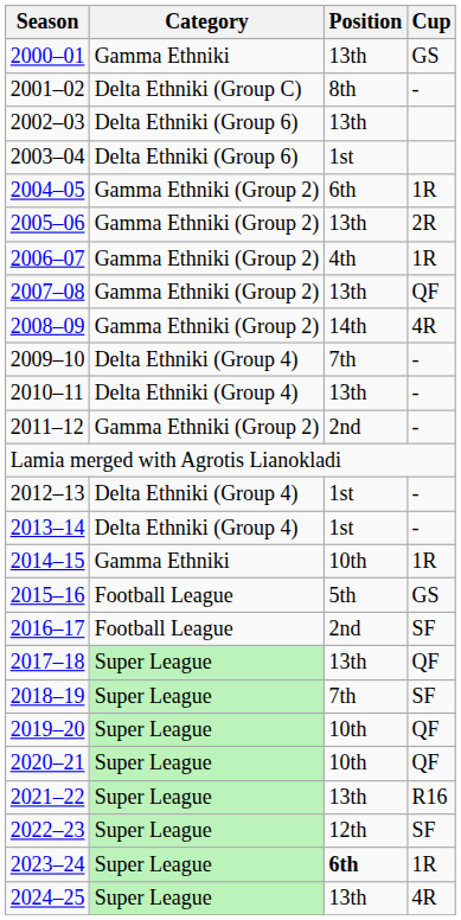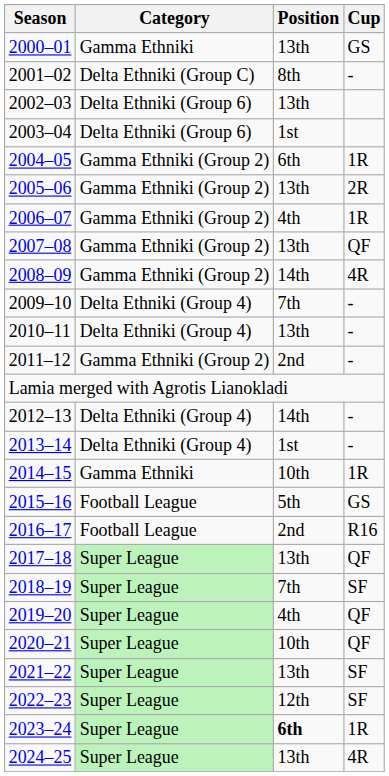 <table class="wikitable">
 <tr>
 <th>Season</th>
 <th>Category</th>
 <th>Position</th>
 <th>Cup</th>
 </tr>
 <tr>
 <td><a href='#'>2000–01</a></td>
 <td>Gamma Ethniki</td>
 <td>13th</td>
 <td>GS</td>
 </tr>
 <tr>
 <td>2001–02</td>
 <td>Delta Ethniki (Group C)</td>
 <td>8th</td>
 <td>-</td>
 </tr>
 <tr>
 <td>2002–03</td>
 <td>Delta Ethniki (Group 6)</td>
 <td>13th</td>
 <td></td>
 </tr>
 <tr>
 <td>2003–04</td>
 <td>Delta Ethniki (Group 6)</td>
 <td>1st</td>
 <td></td>
 </tr>
 <tr>
 <td><a href='#'>2004–05</a></td>
 <td>Gamma Ethniki (Group 2)</td>
 <td>6th</td>
 <td>1R</td>
 </tr>
 <tr>
 <td><a href='#'>2005–06</a></td>
 <td>Gamma Ethniki (Group 2)</td>
 <td>13th</td>
 <td>2R</td>
 </tr>
 <tr>
 <td><a href='#'>2006–07</a></td>
 <td>Gamma Ethniki (Group 2)</td>
 <td>4th</td>
 <td>1R</td>
 </tr>
 <tr>
 <td><a href='#'>2007–08</a></td>
 <td>Gamma Ethniki (Group 2)</td>
 <td>13th</td>
 <td>QF</td>
 </tr>
 <tr>
 <td><a href='#'>2008–09</a></td>
 <td>Gamma Ethniki (Group 2)</td>
 <td>14th</td>
 <td>4R</td>
 </tr>
 <tr>
 <td>2009–10</td>
 <td>Delta Ethniki (Group 4)</td>
 <td>7th</td>
 <td>-</td>
 </tr>
 <tr>
 <td>2010–11</td>
 <td>Delta Ethniki (Group 4)</td>
 <td>13th</td>
 <td>-</td>
 </tr>
 <tr>
 <td>2011–12</td>
 <td>Gamma Ethniki (Group 2)</td>
 <td>2nd</td>
 <td>-</td>
 </tr>
 <tr>
 <td colspan="4">Lamia merged with Agrotis Lianokladi</td>
 </tr>
 <tr>
 <td>2012–13</td>
 <td>Delta Ethniki (Group 4)</td>
-<td>1st</td>
+<td>14th</td>
 <td>-</td>
 </tr>
 <tr>
 <td><a href='#'>2013–14</a></td>
 <td>Delta Ethniki (Group 4)</td>
 <td>1st</td>
 <td>-</td>
 </tr>
 <tr>
 <td><a href='#'>2014–15</a></td>
 <td>Gamma Ethniki</td>
 <td>10th</td>
 <td>1R</td>
 </tr>
 <tr>
 <td><a href='#'>2015–16</a></td>
 <td>Football League</td>
 <td>5th</td>
 <td>GS</td>
 </tr>
 <tr>
 <td><a href='#'>2016–17</a></td>
 <td>Football League</td>
 <td>2nd</td>
-<td>SF</td>
+<td>R16</td>
 </tr>
 <tr>
 <td><a href='#'>2017–18</a></td>
 <td bgcolor=#BBF3BB>Super League</td>
 <td>13th</td>
 <td>QF</td>
 </tr>
 <tr>
 <td><a href='#'>2018–19</a></td>
 <td bgcolor=#BBF3BB>Super League</td>
 <td>7th</td>
 <td>SF</td>
 </tr>
 <tr>
 <td><a href='#'>2019–20</a></td>
 <td bgcolor=#BBF3BB>Super League</td>
-<td>10th</td>
+<td>4th</td>
 <td>QF</td>
 </tr>
 <tr>
 <td><a href='#'>2020–21</a></td>
 <td bgcolor=#BBF3BB>Super League</td>
 <td>10th</td>
 <td>QF</td>
 </tr>
 <tr>
 <td><a href='#'>2021–22</a></td>
 <td bgcolor=#BBF3BB>Super League</td>
 <td>13th</td>
-<td>R16</td>
+<td>SF</td>
 </tr>
 <tr>
 <td><a href='#'>2022–23</a></td>
 <td bgcolor=#BBF3BB>Super League</td>
 <td>12th</td>
 <td>SF</td>
 </tr>
 <tr>
 <td><a href='#'>2023–24</a></td>
 <td bgcolor=#BBF3BB>Super League</td>
 <td><strong>6th</strong></td>
 <td>1R</td>
 </tr>
 <tr>
 <td><a href='#'>2024–25</a></td>
 <td bgcolor=#BBF3BB>Super League</td>
 <td>13th</td>
 <td>4R</td>
 </tr>
 </table>
